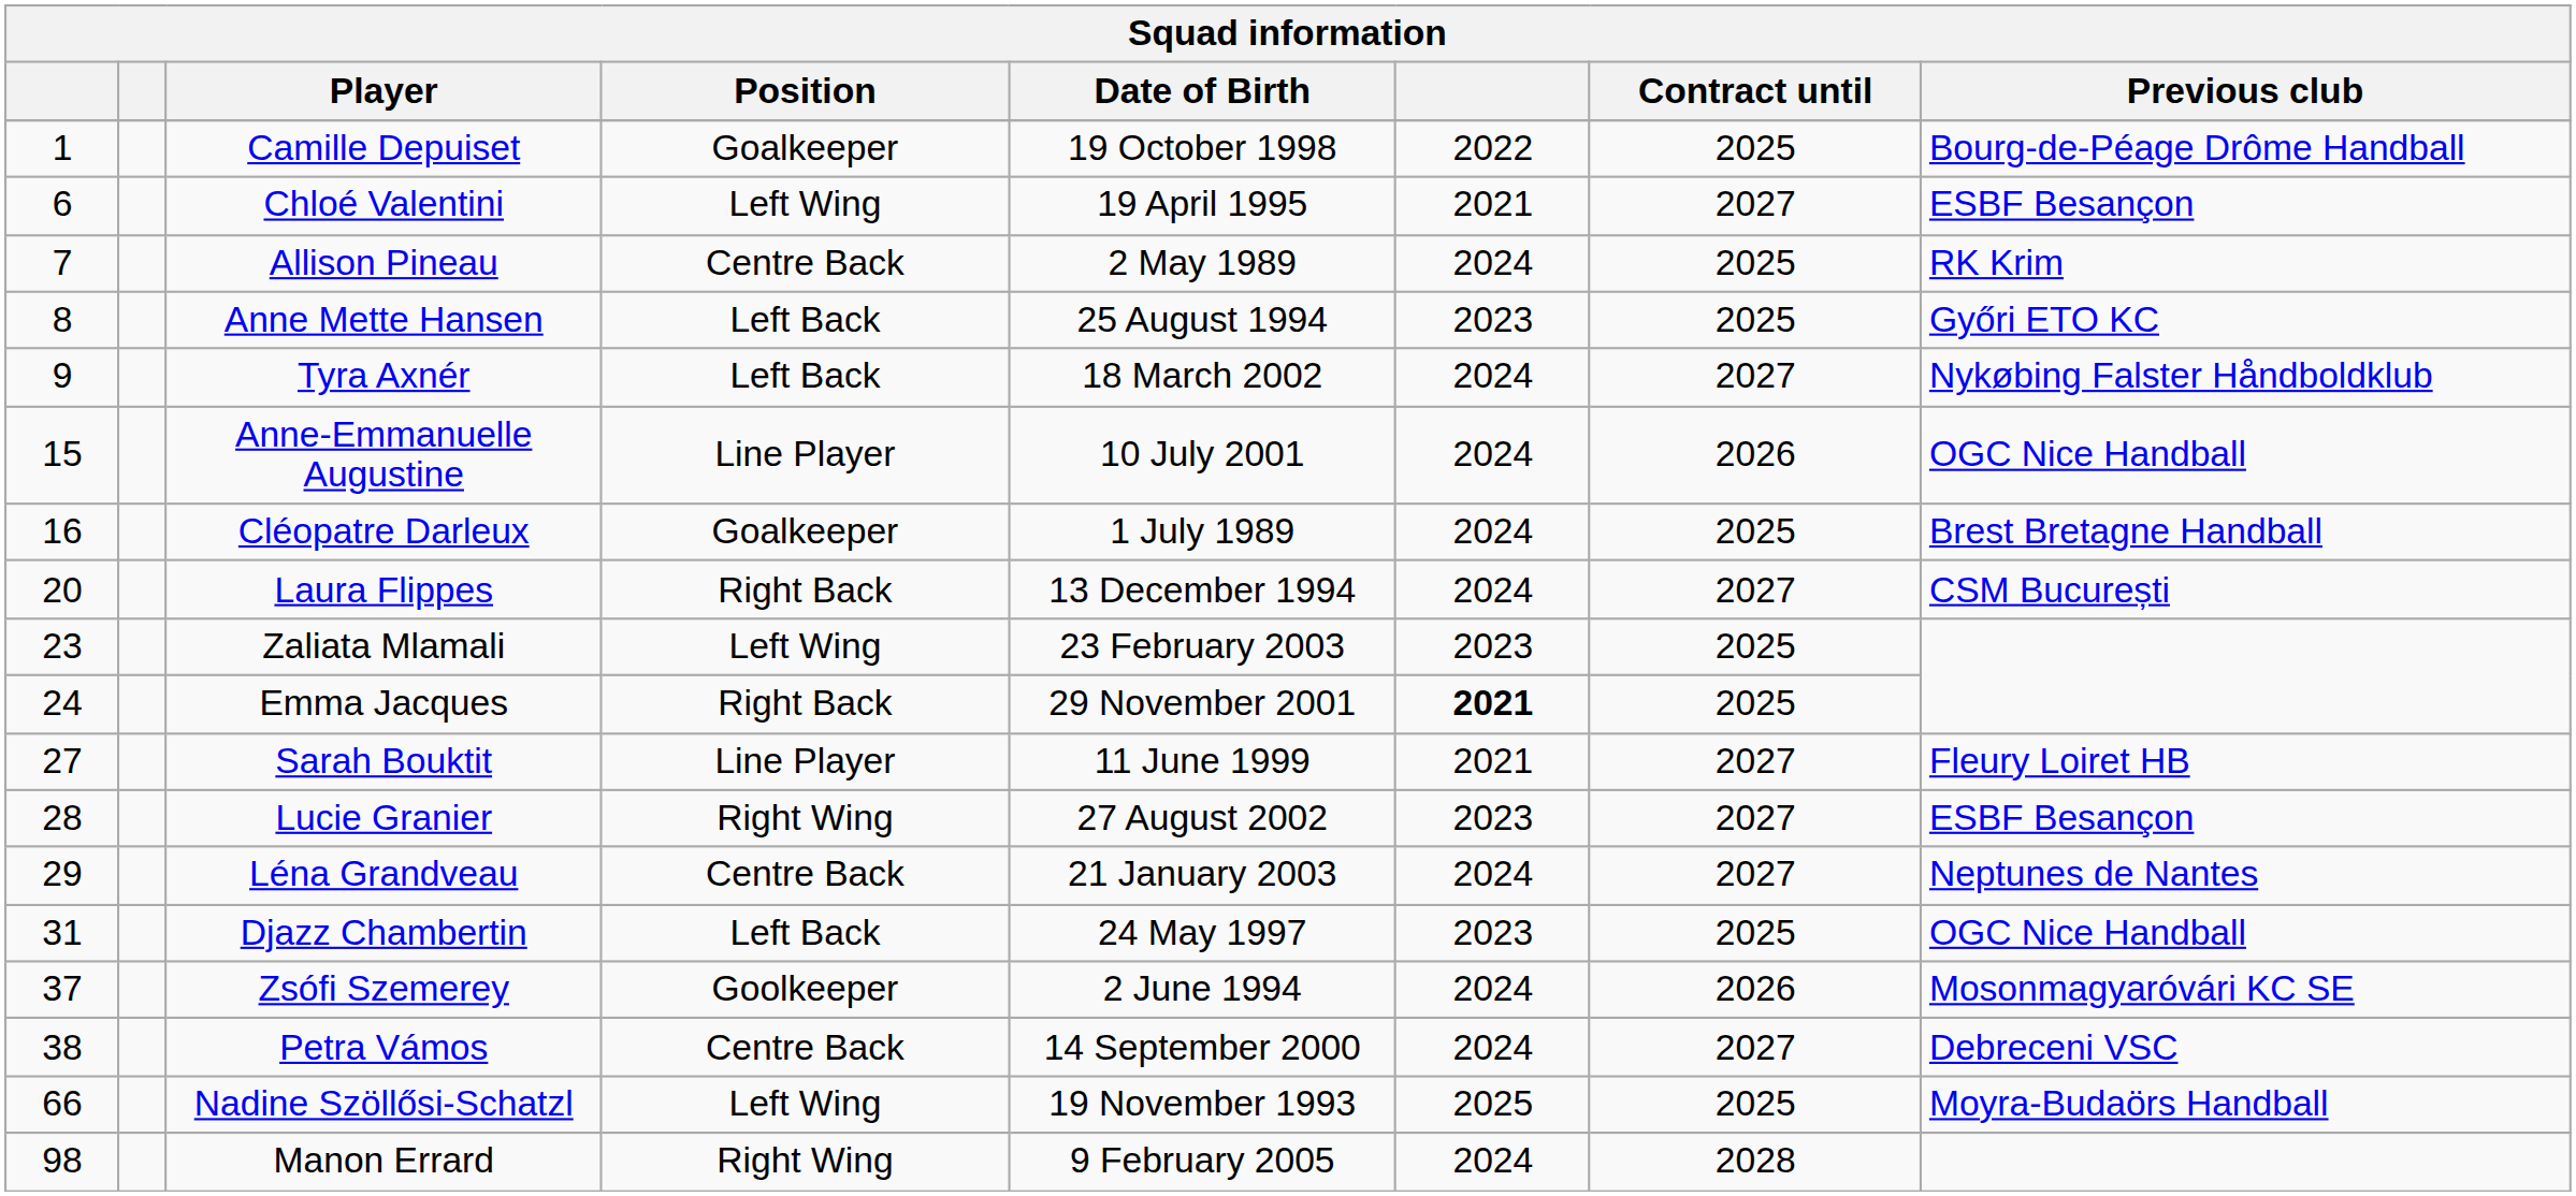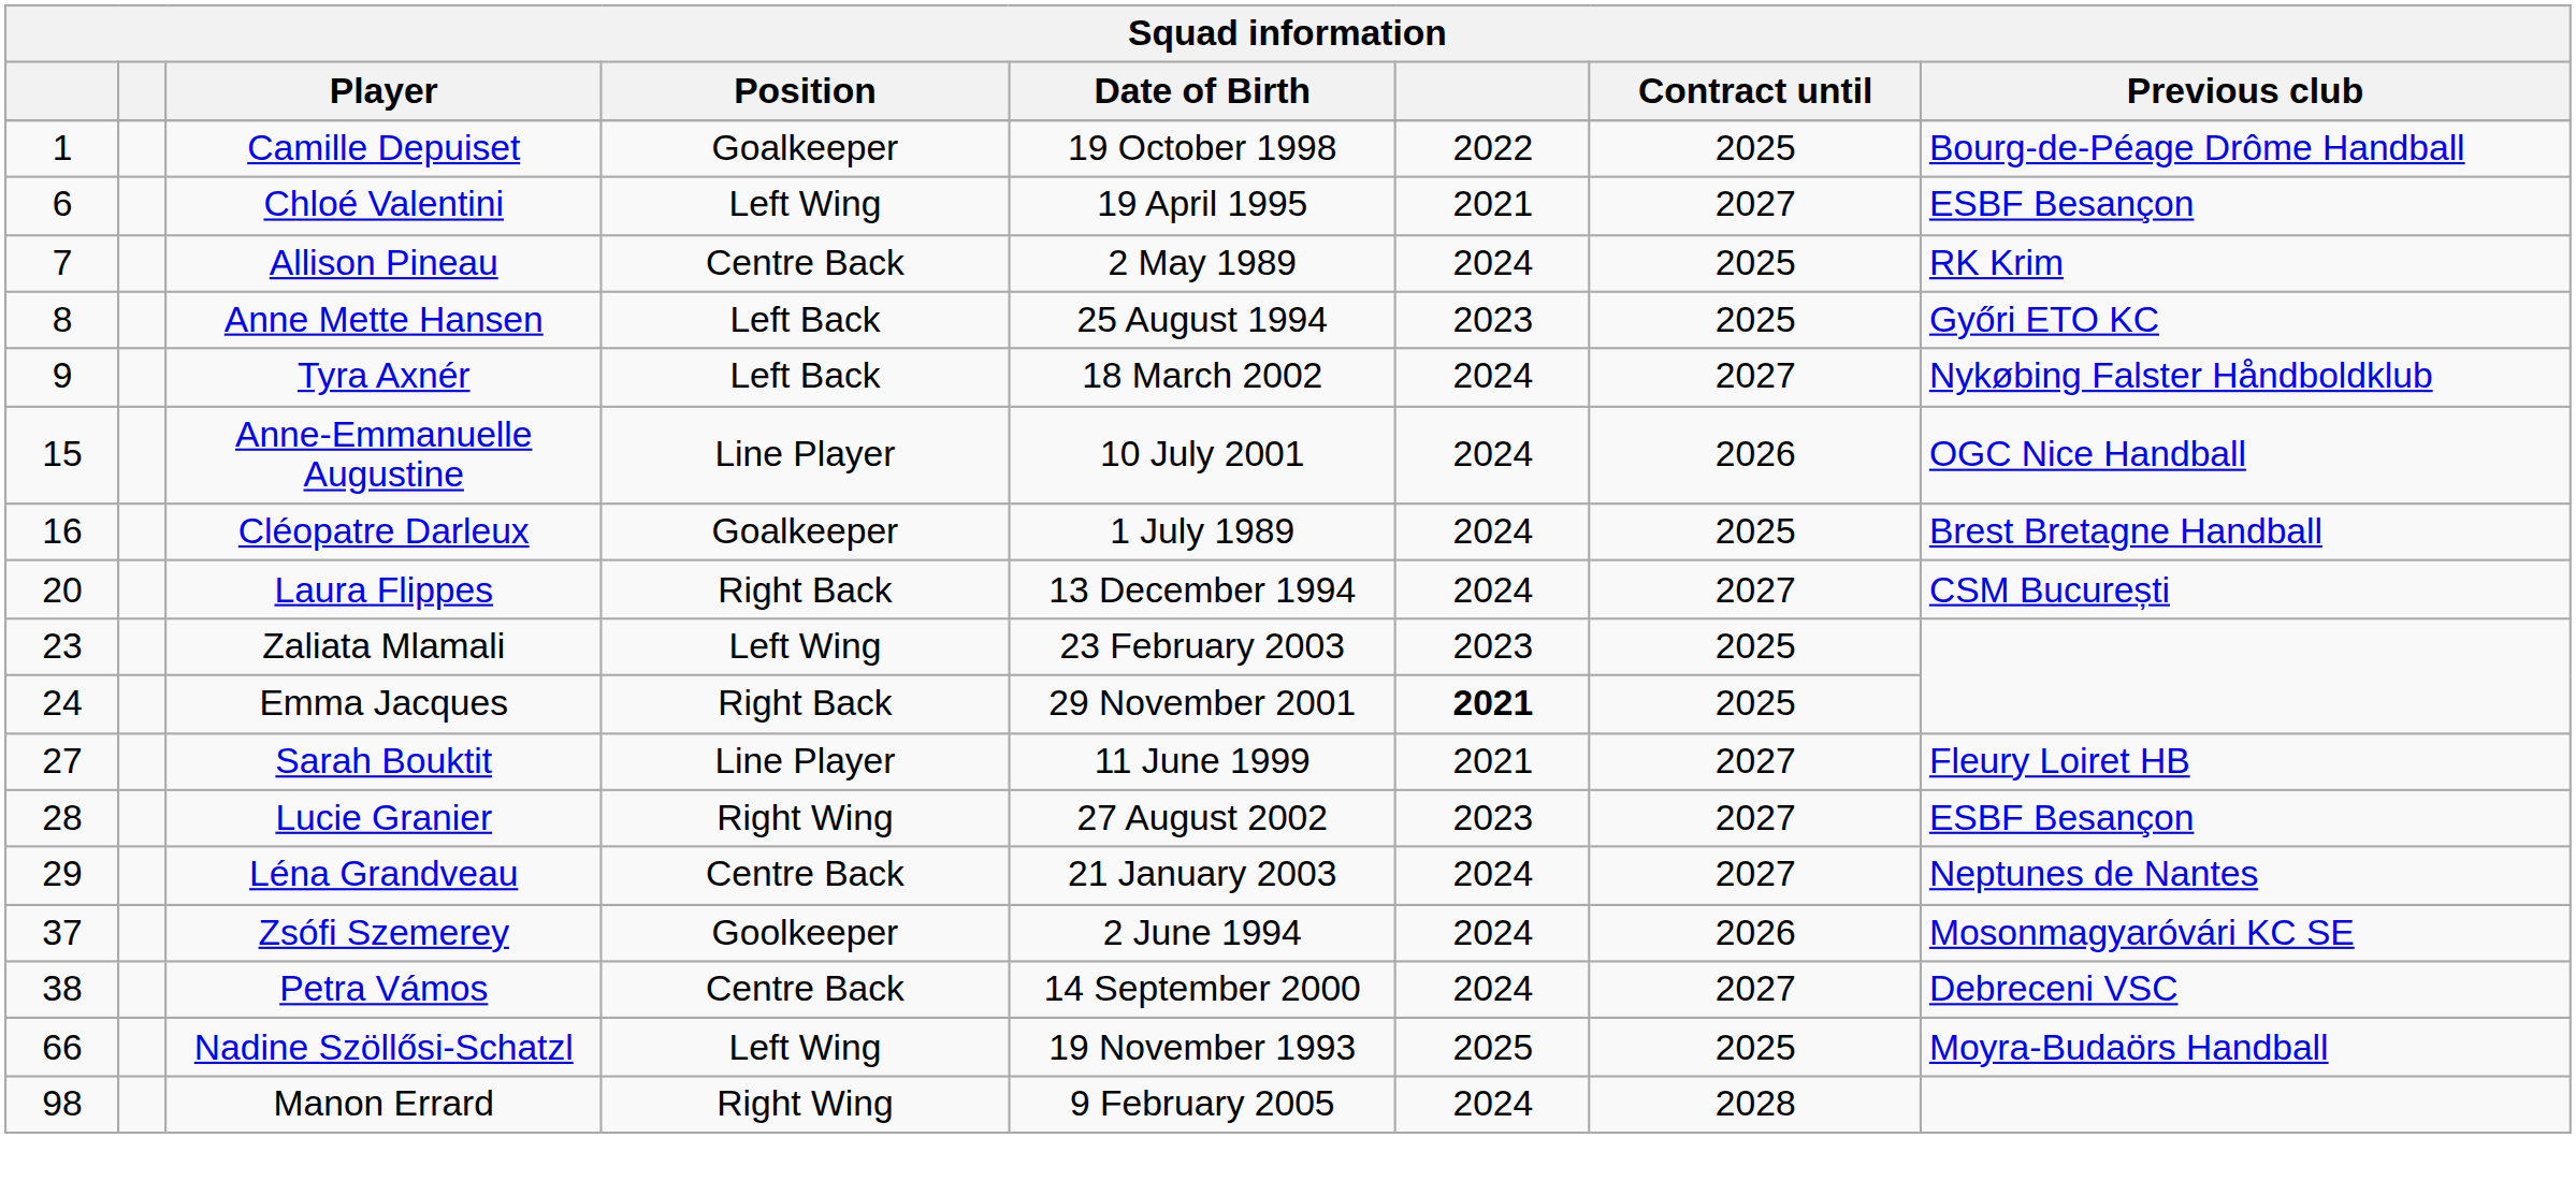 <table class="wikitable mw-collapsible mw-collapsed" style="width:90%; font-size:100%;">
 <tr>
 <th colspan="8">Squad information</th>
 </tr>
 <tr>
 <th width="5"></th>
 <th width="3"></th>
 <th width="20">Player</th>
 <th width="10">Position</th>
 <th width="15">Date of Birth</th>
 <th width="5"></th>
 <th width="5">Contract until</th>
 <th width="15">Previous club</th>
 </tr>
 <tr>
 </tr>
 <tr>
 <td style="text-align: center;">1</td>
 <td style="text-align: center;"></td>
 <td style="text-align: center;"><a href='#'>Camille Depuiset</a></td>
 <td style="text-align: center;">Goalkeeper</td>
 <td style="text-align: center;">19 October 1998</td>
 <td style="text-align: center;">2022</td>
 <td style="text-align: center;">2025</td>
 <td> <a href='#'>Bourg-de-Péage Drôme Handball</a></td>
 </tr>
 <tr>
 <td style="text-align: center;">6</td>
 <td style="text-align: center;"></td>
 <td style="text-align: center;"><a href='#'>Chloé Valentini</a></td>
 <td style="text-align: center;">Left Wing</td>
 <td style="text-align: center;">19 April 1995</td>
 <td style="text-align: center;">2021</td>
 <td style="text-align: center;">2027</td>
 <td> <a href='#'>ESBF Besançon</a></td>
 </tr>
 <tr>
 <td style="text-align: center;">7</td>
 <td style="text-align: center;"></td>
 <td style="text-align: center;"><a href='#'>Allison Pineau</a></td>
 <td style="text-align: center;">Centre Back</td>
 <td style="text-align: center;">2 May 1989</td>
 <td style="text-align: center;">2024</td>
 <td style="text-align: center;">2025</td>
 <td> <a href='#'>RK Krim</a></td>
 </tr>
 <tr>
 <td style="text-align: center;">8</td>
 <td style="text-align: center;"></td>
 <td style="text-align: center;"><a href='#'>Anne Mette Hansen</a></td>
 <td style="text-align: center;">Left Back</td>
 <td style="text-align: center;">25 August 1994</td>
 <td style="text-align: center;">2023</td>
 <td style="text-align: center;">2025</td>
 <td> <a href='#'>Győri ETO KC</a></td>
 </tr>
 <tr>
 <td style="text-align: center;">9</td>
 <td style="text-align: center;"></td>
 <td style="text-align: center;"><a href='#'>Tyra Axnér</a></td>
 <td style="text-align: center;">Left Back</td>
 <td style="text-align: center;">18 March 2002</td>
 <td style="text-align: center;">2024</td>
 <td style="text-align: center;">2027</td>
 <td> <a href='#'>Nykøbing Falster Håndboldklub</a></td>
 </tr>
 <tr>
 <td style="text-align: center;">15</td>
 <td style="text-align: center;"></td>
 <td style="text-align: center;"><a href='#'>Anne-Emmanuelle Augustine</a></td>
 <td style="text-align: center;">Line Player</td>
 <td style="text-align: center;">10 July 2001</td>
 <td style="text-align: center;">2024</td>
 <td style="text-align: center;">2026</td>
 <td> <a href='#'>OGC Nice Handball</a></td>
 </tr>
 <tr>
 <td style="text-align: center;">16</td>
 <td style="text-align: center;"></td>
 <td style="text-align: center;"><a href='#'>Cléopatre Darleux</a></td>
 <td style="text-align: center;">Goalkeeper</td>
 <td style="text-align: center;">1 July 1989</td>
 <td style="text-align: center;">2024</td>
 <td style="text-align: center;">2025</td>
 <td> <a href='#'>Brest Bretagne Handball</a></td>
 </tr>
 <tr>
 <td style="text-align: center;">20</td>
 <td style="text-align: center;"></td>
 <td style="text-align: center;"><a href='#'>Laura Flippes</a></td>
 <td style="text-align: center;">Right Back</td>
 <td style="text-align: center;">13 December 1994</td>
 <td style="text-align: center;">2024</td>
 <td style="text-align: center;">2027</td>
 <td> <a href='#'>CSM București</a></td>
 </tr>
 <tr>
 <td style="text-align: center;">23</td>
 <td style="text-align: center;"></td>
 <td style="text-align: center;">Zaliata Mlamali</td>
 <td style="text-align: center;">Left Wing</td>
 <td style="text-align: center;">23 February 2003</td>
 <td style="text-align: center;">2023</td>
 <td style="text-align: center;">2025</td>
 </tr>
 <tr>
 <td style="text-align: center;">24</td>
 <td style="text-align: center;"></td>
 <td style="text-align: center;">Emma Jacques</td>
 <td style="text-align: center;">Right Back</td>
 <td style="text-align: center;">29 November 2001</td>
 <td style="text-align: center;"><strong>2021</strong></td>
 <td style="text-align: center;">2025</td>
 </tr>
 <tr>
 <td style="text-align: center;">27</td>
 <td style="text-align: center;"></td>
 <td style="text-align: center;"><a href='#'>Sarah Bouktit</a></td>
 <td style="text-align: center;">Line Player</td>
 <td style="text-align: center;">11 June 1999</td>
 <td style="text-align: center;">2021</td>
 <td style="text-align: center;">2027</td>
 <td> <a href='#'>Fleury Loiret HB</a></td>
 </tr>
 <tr>
 <td style="text-align: center;">28</td>
 <td style="text-align: center;"></td>
 <td style="text-align: center;"><a href='#'>Lucie Granier</a></td>
 <td style="text-align: center;">Right Wing</td>
 <td style="text-align: center;">27 August 2002</td>
 <td style="text-align: center;">2023</td>
 <td style="text-align: center;">2027</td>
 <td> <a href='#'>ESBF Besançon</a></td>
 </tr>
 <tr>
 <td style="text-align: center;">29</td>
 <td style="text-align: center;"></td>
 <td style="text-align: center;"><a href='#'>Léna Grandveau</a></td>
 <td style="text-align: center;">Centre Back</td>
 <td style="text-align: center;">21 January 2003</td>
 <td style="text-align: center;">2024</td>
 <td style="text-align: center;">2027</td>
 <td> <a href='#'>Neptunes de Nantes</a></td>
 </tr>
 <tr>
-<td style="text-align: center;">31</td>
-<td style="text-align: center;"></td>
-<td style="text-align: center;"><a href='#'>Djazz Chambertin</a></td>
-<td style="text-align: center;">Left Back</td>
-<td style="text-align: center;">24 May 1997</td>
-<td style="text-align: center;">2023</td>
-<td style="text-align: center;">2025</td>
-<td> <a href='#'>OGC Nice Handball</a></td>
-</tr>
-<tr>
 <td style="text-align: center;">37</td>
 <td style="text-align: center;"></td>
 <td style="text-align: center;"><a href='#'>Zsófi Szemerey</a></td>
 <td style="text-align: center;">Goolkeeper</td>
 <td style="text-align: center;">2 June 1994</td>
 <td style="text-align: center;">2024</td>
 <td style="text-align: center;">2026</td>
 <td> <a href='#'>Mosonmagyaróvári KC SE</a></td>
 </tr>
 <tr>
 <td style="text-align: center;">38</td>
 <td style="text-align: center;"></td>
 <td style="text-align: center;"><a href='#'>Petra Vámos</a></td>
 <td style="text-align: center;">Centre Back</td>
 <td style="text-align: center;">14 September 2000</td>
 <td style="text-align: center;">2024</td>
 <td style="text-align: center;">2027</td>
 <td> <a href='#'>Debreceni VSC</a></td>
 </tr>
 <tr>
 <td style="text-align: center;">66</td>
 <td style="text-align: center;"></td>
 <td style="text-align: center;"><a href='#'>Nadine Szöllősi-Schatzl</a></td>
 <td style="text-align: center;">Left Wing</td>
 <td style="text-align: center;">19 November 1993</td>
 <td style="text-align: center;">2025</td>
 <td style="text-align: center;">2025</td>
 <td> <a href='#'>Moyra-Budaörs Handball</a></td>
 </tr>
 <tr>
 <td style="text-align: center;">98</td>
 <td style="text-align: center;"></td>
 <td style="text-align: center;">Manon Errard</td>
 <td style="text-align: center;">Right Wing</td>
 <td style="text-align: center;">9 February 2005</td>
 <td style="text-align: center;">2024</td>
 <td style="text-align: center;">2028</td>
 </tr>
 </table>
